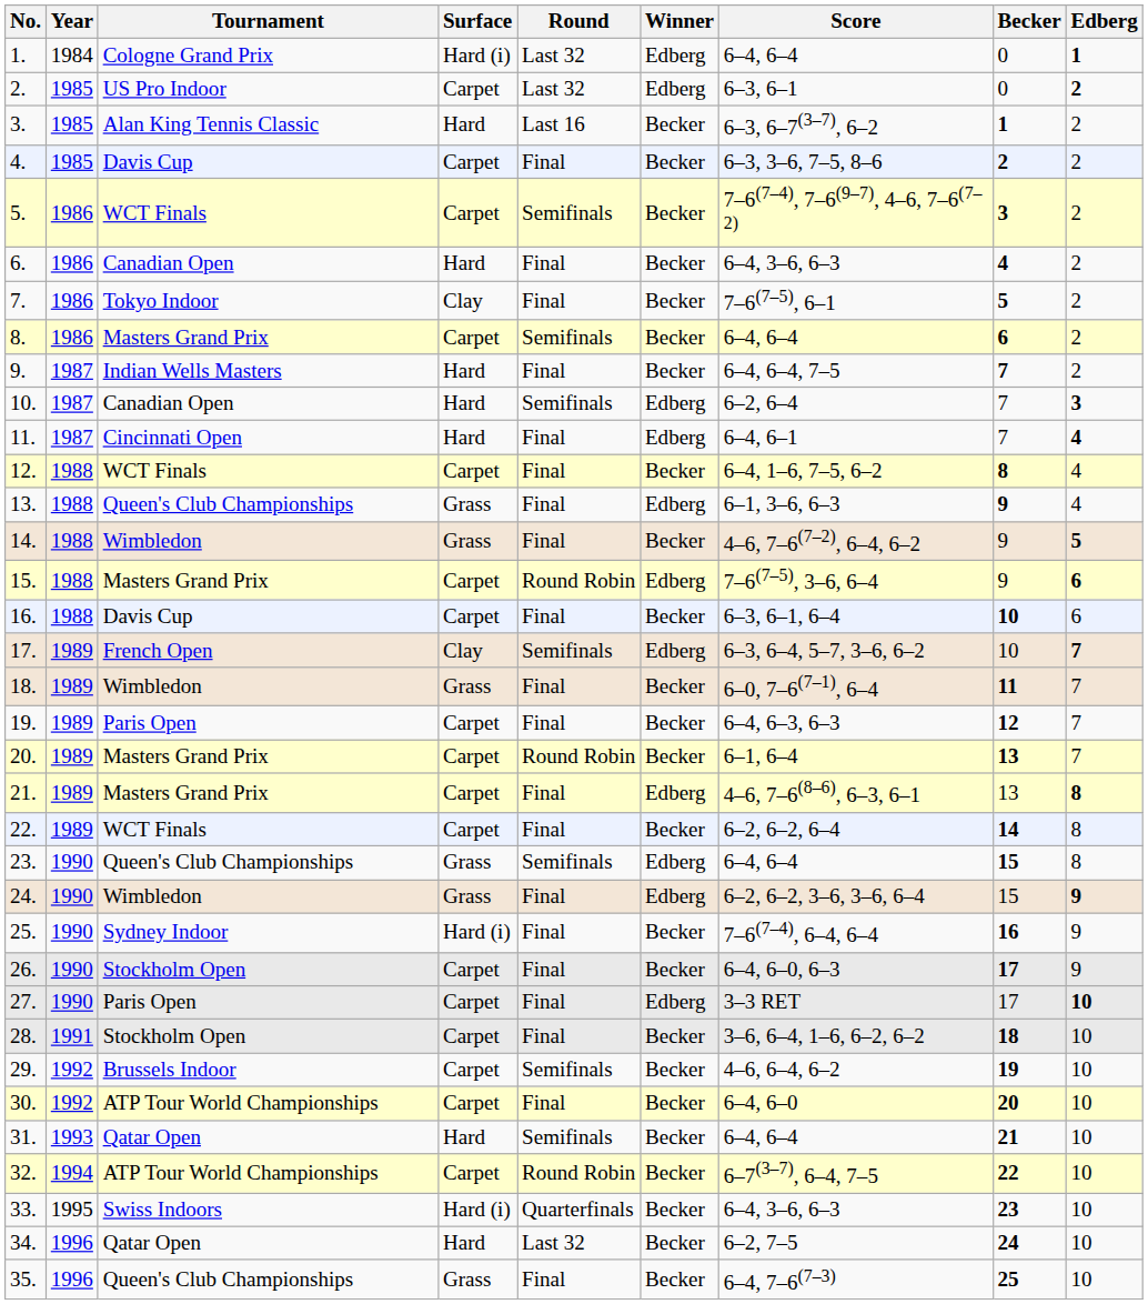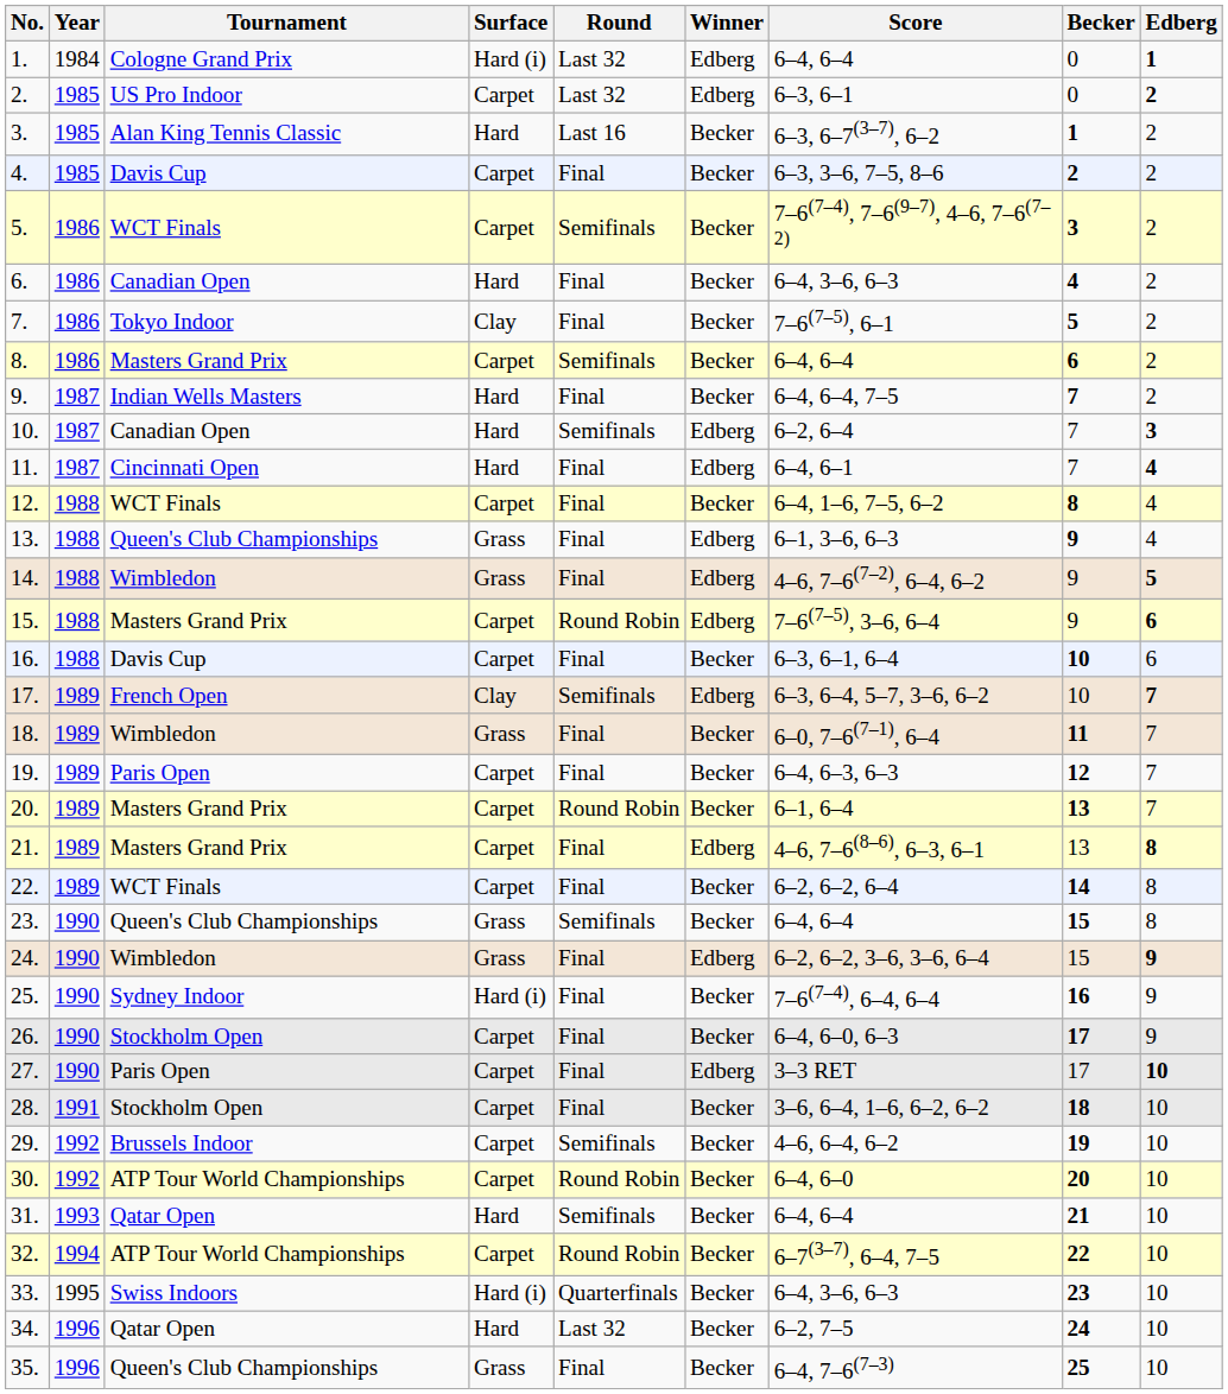 <table class="sortable wikitable">
 <tr>
 <th>No.</th>
 <th>Year</th>
 <th width=250>Tournament</th>
 <th>Surface</th>
 <th>Round</th>
 <th>Winner</th>
 <th width=200>Score</th>
 <th>Becker</th>
 <th>Edberg</th>
 </tr>
 <tr>
 <td>1.</td>
 <td>1984</td>
 <td><a href='#'>Cologne Grand Prix</a></td>
 <td>Hard (i)</td>
 <td>Last 32</td>
 <td>Edberg</td>
 <td>6–4, 6–4</td>
 <td>0</td>
 <td><strong>1</strong></td>
 </tr>
 <tr>
 <td>2.</td>
 <td><a href='#'>1985</a></td>
 <td><a href='#'>US Pro Indoor</a></td>
 <td>Carpet</td>
 <td>Last 32</td>
 <td>Edberg</td>
 <td>6–3, 6–1</td>
 <td>0</td>
 <td><strong>2</strong></td>
 </tr>
 <tr>
 <td>3.</td>
 <td><a href='#'>1985</a></td>
 <td><a href='#'>Alan King Tennis Classic</a></td>
 <td>Hard</td>
 <td>Last 16</td>
 <td>Becker</td>
 <td>6–3, 6–7<sup>(3–7)</sup>, 6–2</td>
 <td><strong>1</strong></td>
 <td>2</td>
 </tr>
 <tr bgcolor="ecf2ff">
 <td>4.</td>
 <td><a href='#'>1985</a></td>
 <td><a href='#'>Davis Cup</a></td>
 <td>Carpet</td>
 <td>Final</td>
 <td>Becker</td>
 <td>6–3, 3–6, 7–5, 8–6</td>
 <td><strong>2</strong></td>
 <td>2</td>
 </tr>
 <tr bgcolor="ffffcc">
 <td>5.</td>
 <td><a href='#'>1986</a></td>
 <td><a href='#'>WCT Finals</a></td>
 <td>Carpet</td>
 <td>Semifinals</td>
 <td>Becker</td>
 <td>7–6<sup>(7–4)</sup>, 7–6<sup>(9–7)</sup>, 4–6, 7–6<sup>(7–2)</sup></td>
 <td><strong>3</strong></td>
 <td>2</td>
 </tr>
 <tr>
 <td>6.</td>
 <td><a href='#'>1986</a></td>
 <td><a href='#'>Canadian Open</a></td>
 <td>Hard</td>
 <td>Final</td>
 <td>Becker</td>
 <td>6–4, 3–6, 6–3</td>
 <td><strong>4</strong></td>
 <td>2</td>
 </tr>
 <tr>
 <td>7.</td>
 <td><a href='#'>1986</a></td>
 <td><a href='#'>Tokyo Indoor</a></td>
 <td>Clay</td>
 <td>Final</td>
 <td>Becker</td>
 <td>7–6<sup>(7–5)</sup>, 6–1</td>
 <td><strong>5</strong></td>
 <td>2</td>
 </tr>
 <tr bgcolor="ffffcc">
 <td>8.</td>
 <td><a href='#'>1986</a></td>
 <td><a href='#'>Masters Grand Prix</a></td>
 <td>Carpet</td>
 <td>Semifinals</td>
 <td>Becker</td>
 <td>6–4, 6–4</td>
 <td><strong>6</strong></td>
 <td>2</td>
 </tr>
 <tr>
 <td>9.</td>
 <td><a href='#'>1987</a></td>
 <td><a href='#'>Indian Wells Masters</a></td>
 <td>Hard</td>
 <td>Final</td>
 <td>Becker</td>
 <td>6–4, 6–4, 7–5</td>
 <td><strong>7</strong></td>
 <td>2</td>
 </tr>
 <tr>
 <td>10.</td>
 <td><a href='#'>1987</a></td>
 <td>Canadian Open</td>
 <td>Hard</td>
 <td>Semifinals</td>
 <td>Edberg</td>
 <td>6–2, 6–4</td>
 <td>7</td>
 <td><strong>3</strong></td>
 </tr>
 <tr>
 <td>11.</td>
 <td><a href='#'>1987</a></td>
 <td><a href='#'>Cincinnati Open</a></td>
 <td>Hard</td>
 <td>Final</td>
 <td>Edberg</td>
 <td>6–4, 6–1</td>
 <td>7</td>
 <td><strong>4</strong></td>
 </tr>
 <tr bgcolor="ffffcc">
 <td>12.</td>
 <td><a href='#'>1988</a></td>
 <td>WCT Finals</td>
 <td>Carpet</td>
 <td>Final</td>
 <td>Becker</td>
 <td>6–4, 1–6, 7–5, 6–2</td>
 <td><strong>8</strong></td>
 <td>4</td>
 </tr>
 <tr>
 <td>13.</td>
 <td><a href='#'>1988</a></td>
 <td><a href='#'>Queen's Club Championships</a></td>
 <td>Grass</td>
 <td>Final</td>
 <td>Edberg</td>
 <td>6–1, 3–6, 6–3</td>
 <td><strong>9</strong></td>
 <td>4</td>
 </tr>
 <tr style="background:#f3e6d7;">
 <td>14.</td>
 <td><a href='#'>1988</a></td>
 <td><a href='#'>Wimbledon</a></td>
 <td>Grass</td>
 <td>Final</td>
-<td>Becker</td>
+<td>Edberg</td>
 <td>4–6, 7–6<sup>(7–2)</sup>, 6–4, 6–2</td>
 <td>9</td>
 <td><strong>5</strong></td>
 </tr>
 <tr bgcolor="ffffcc">
 <td>15.</td>
 <td><a href='#'>1988</a></td>
 <td>Masters Grand Prix</td>
 <td>Carpet</td>
 <td>Round Robin</td>
 <td>Edberg</td>
 <td>7–6<sup>(7–5)</sup>, 3–6, 6–4</td>
 <td>9</td>
 <td><strong>6</strong></td>
 </tr>
 <tr bgcolor="ecf2ff">
 <td>16.</td>
 <td><a href='#'>1988</a></td>
 <td>Davis Cup</td>
 <td>Carpet</td>
 <td>Final</td>
 <td>Becker</td>
 <td>6–3, 6–1, 6–4</td>
 <td><strong>10</strong></td>
 <td>6</td>
 </tr>
 <tr style="background:#f3e6d7;">
 <td>17.</td>
 <td><a href='#'>1989</a></td>
 <td><a href='#'>French Open</a></td>
 <td>Clay</td>
 <td>Semifinals</td>
 <td>Edberg</td>
 <td>6–3, 6–4, 5–7, 3–6, 6–2</td>
 <td>10</td>
 <td><strong>7</strong></td>
 </tr>
 <tr style="background:#f3e6d7;">
 <td>18.</td>
 <td><a href='#'>1989</a></td>
 <td>Wimbledon</td>
 <td>Grass</td>
 <td>Final</td>
 <td>Becker</td>
 <td>6–0, 7–6<sup>(7–1)</sup>, 6–4</td>
 <td><strong>11</strong></td>
 <td>7</td>
 </tr>
 <tr>
 <td>19.</td>
 <td><a href='#'>1989</a></td>
 <td><a href='#'>Paris Open</a></td>
 <td>Carpet</td>
 <td>Final</td>
 <td>Becker</td>
 <td>6–4, 6–3, 6–3</td>
 <td><strong>12</strong></td>
 <td>7</td>
 </tr>
 <tr bgcolor="ffffcc">
 <td>20.</td>
 <td><a href='#'>1989</a></td>
 <td>Masters Grand Prix</td>
 <td>Carpet</td>
 <td>Round Robin</td>
 <td>Becker</td>
 <td>6–1, 6–4</td>
 <td><strong>13</strong></td>
 <td>7</td>
 </tr>
 <tr bgcolor="ffffcc">
 <td>21.</td>
 <td><a href='#'>1989</a></td>
 <td>Masters Grand Prix</td>
 <td>Carpet</td>
 <td>Final</td>
 <td>Edberg</td>
 <td>4–6, 7–6<sup>(8–6)</sup>, 6–3, 6–1</td>
 <td>13</td>
 <td><strong>8</strong></td>
 </tr>
 <tr bgcolor="ecf2ff">
 <td>22.</td>
 <td><a href='#'>1989</a></td>
 <td>WCT Finals</td>
 <td>Carpet</td>
 <td>Final</td>
 <td>Becker</td>
 <td>6–2, 6–2, 6–4</td>
 <td><strong>14</strong></td>
 <td>8</td>
 </tr>
 <tr>
 <td>23.</td>
 <td><a href='#'>1990</a></td>
 <td>Queen's Club Championships</td>
 <td>Grass</td>
 <td>Semifinals</td>
-<td>Edberg</td>
+<td>Becker</td>
 <td>6–4, 6–4</td>
 <td><strong>15</strong></td>
 <td>8</td>
 </tr>
 <tr style="background:#f3e6d7;">
 <td>24.</td>
 <td><a href='#'>1990</a></td>
 <td>Wimbledon</td>
 <td>Grass</td>
 <td>Final</td>
 <td>Edberg</td>
 <td>6–2, 6–2, 3–6, 3–6, 6–4</td>
 <td>15</td>
 <td><strong>9</strong></td>
 </tr>
 <tr>
 <td>25.</td>
 <td><a href='#'>1990</a></td>
 <td><a href='#'>Sydney Indoor</a></td>
 <td>Hard (i)</td>
 <td>Final</td>
 <td>Becker</td>
 <td>7–6<sup>(7–4)</sup>, 6–4, 6–4</td>
 <td><strong>16</strong></td>
 <td>9</td>
 </tr>
 <tr style="background:#e9e9e9;">
 <td>26.</td>
 <td><a href='#'>1990</a></td>
 <td><a href='#'>Stockholm Open</a></td>
 <td>Carpet</td>
 <td>Final</td>
 <td>Becker</td>
 <td>6–4, 6–0, 6–3</td>
 <td><strong>17</strong></td>
 <td>9</td>
 </tr>
 <tr style="background:#e9e9e9;">
 <td>27.</td>
 <td><a href='#'>1990</a></td>
 <td>Paris Open</td>
 <td>Carpet</td>
 <td>Final</td>
 <td>Edberg</td>
 <td>3–3 RET</td>
 <td>17</td>
 <td><strong>10</strong></td>
 </tr>
 <tr style="background:#e9e9e9;">
 <td>28.</td>
 <td><a href='#'>1991</a></td>
 <td>Stockholm Open</td>
 <td>Carpet</td>
 <td>Final</td>
 <td>Becker</td>
 <td>3–6, 6–4, 1–6, 6–2, 6–2</td>
 <td><strong>18</strong></td>
 <td>10</td>
 </tr>
 <tr>
 <td>29.</td>
 <td><a href='#'>1992</a></td>
 <td><a href='#'>Brussels Indoor</a></td>
 <td>Carpet</td>
 <td>Semifinals</td>
 <td>Becker</td>
 <td>4–6, 6–4, 6–2</td>
 <td><strong>19</strong></td>
 <td>10</td>
 </tr>
 <tr bgcolor="ffffcc">
 <td>30.</td>
 <td><a href='#'>1992</a></td>
 <td>ATP Tour World Championships</td>
 <td>Carpet</td>
-<td>Final</td>
+<td>Round Robin</td>
 <td>Becker</td>
 <td>6–4, 6–0</td>
 <td><strong>20</strong></td>
 <td>10</td>
 </tr>
 <tr>
 <td>31.</td>
 <td><a href='#'>1993</a></td>
 <td><a href='#'>Qatar Open</a></td>
 <td>Hard</td>
 <td>Semifinals</td>
 <td>Becker</td>
 <td>6–4, 6–4</td>
 <td><strong>21</strong></td>
 <td>10</td>
 </tr>
 <tr bgcolor="ffffcc">
 <td>32.</td>
 <td><a href='#'>1994</a></td>
 <td>ATP Tour World Championships</td>
 <td>Carpet</td>
 <td>Round Robin</td>
 <td>Becker</td>
 <td>6–7<sup>(3–7)</sup>, 6–4, 7–5</td>
 <td><strong>22</strong></td>
 <td>10</td>
 </tr>
 <tr>
 <td>33.</td>
 <td>1995</td>
 <td><a href='#'>Swiss Indoors</a></td>
 <td>Hard (i)</td>
 <td>Quarterfinals</td>
 <td>Becker</td>
 <td>6–4, 3–6, 6–3</td>
 <td><strong>23</strong></td>
 <td>10</td>
 </tr>
 <tr>
 <td>34.</td>
 <td><a href='#'>1996</a></td>
 <td>Qatar Open</td>
 <td>Hard</td>
 <td>Last 32</td>
 <td>Becker</td>
 <td>6–2, 7–5</td>
 <td><strong>24</strong></td>
 <td>10</td>
 </tr>
 <tr>
 <td>35.</td>
 <td><a href='#'>1996</a></td>
 <td>Queen's Club Championships</td>
 <td>Grass</td>
 <td>Final</td>
 <td>Becker</td>
 <td>6–4, 7–6<sup>(7–3)</sup></td>
 <td><strong>25</strong></td>
 <td>10</td>
 </tr>
 </table>
